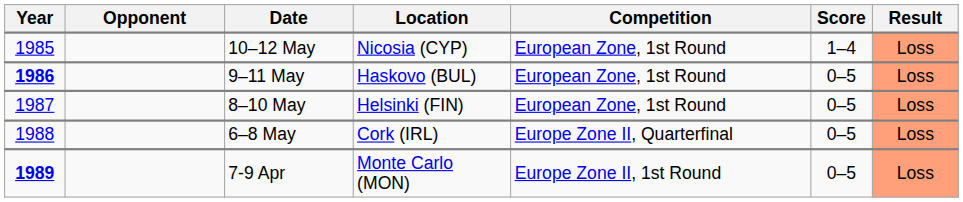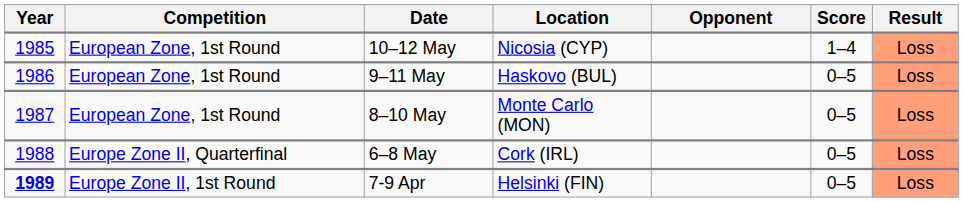 <table class="wikitable collapsible collapsed">
 <tr>
 <th width="50">Year</th>
-<th width="150">Opponent</th>
+<th width="300">Competition</th>
 <th width="125">Date</th>
 <th width="150">Location</th>
-<th width="300">Competition</th>
+<th width="150">Opponent</th>
 <th width="50">Score</th>
 <th width="75">Result</th>
 </tr>
 <tr style="border-top:2px solid gray;">
 <td align="center" rowspan="1"><a href='#'>1985</a></td>
-<td></td>
+<td><a href='#'>European Zone</a>, 1st Round</td>
 <td>10–12 May</td>
 <td><a href='#'>Nicosia</a> (CYP)</td>
-<td><a href='#'>European Zone</a>, 1st Round</td>
+<td></td>
 <td align="center">1–4</td>
 <td align="center" bgcolor="FFA07A">Loss</td>
 </tr>
 <tr style="border-top:2px solid gray;">
-<td align="center" rowspan="1"><strong><a href='#'>1986</a></strong></td>
-<td></td>
+<td align="center" rowspan="1"><a href='#'>1986</a></td>
+<td><a href='#'>European Zone</a>, 1st Round</td>
 <td>9–11 May</td>
 <td><a href='#'>Haskovo</a> (BUL)</td>
-<td><a href='#'>European Zone</a>, 1st Round</td>
+<td></td>
 <td align="center">0–5</td>
 <td align="center" bgcolor="FFA07A">Loss</td>
 </tr>
 <tr style="border-top:2px solid gray;">
 <td align="center" rowspan="1"><a href='#'>1987</a></td>
+<td><a href='#'>European Zone</a>, 1st Round</td>
+<td>8–10 May</td>
+<td><a href='#'>Monte Carlo</a> (MON)</td>
 <td></td>
-<td>8–10 May</td>
-<td><a href='#'>Helsinki</a> (FIN)</td>
-<td><a href='#'>European Zone</a>, 1st Round</td>
 <td align="center">0–5</td>
 <td align="center" bgcolor="FFA07A">Loss</td>
 </tr>
 <tr style="border-top:2px solid gray;">
 <td align="center" rowspan="1"><a href='#'>1988</a></td>
-<td></td>
+<td><a href='#'>Europe Zone II</a>, Quarterfinal</td>
 <td>6–8 May</td>
 <td><a href='#'>Cork</a> (IRL)</td>
-<td><a href='#'>Europe Zone II</a>, Quarterfinal</td>
+<td></td>
 <td align="center">0–5</td>
 <td align="center" bgcolor="FFA07A">Loss</td>
 </tr>
 <tr style="border-top:2px solid gray;">
 <td align="center" rowspan="1"><strong><a href='#'>1989</a></strong></td>
+<td><a href='#'>Europe Zone II</a>, 1st Round</td>
+<td>7-9 Apr</td>
+<td><a href='#'>Helsinki</a> (FIN)</td>
 <td></td>
-<td>7-9 Apr</td>
-<td><a href='#'>Monte Carlo</a> (MON)</td>
-<td><a href='#'>Europe Zone II</a>, 1st Round</td>
 <td align="center">0–5</td>
 <td align="center" bgcolor="FFA07A">Loss</td>
 </tr>
 </table>
